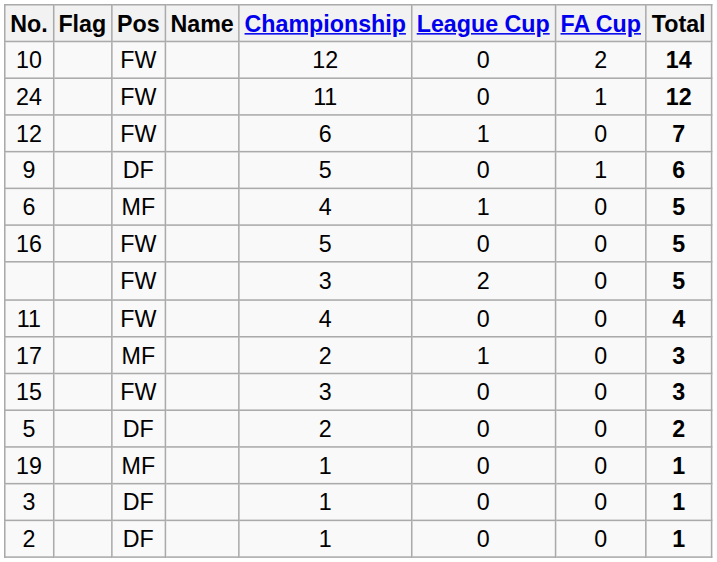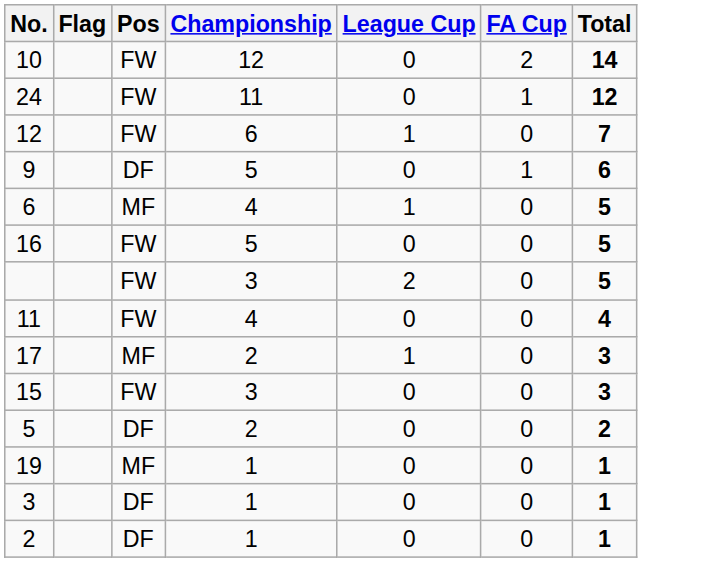 <table class="wikitable sortable" style="text-align:center; font-size:95%;">
 <tr>
 <th>No.</th>
 <th>Flag</th>
 <th>Pos</th>
-<th>Name</th>
 <th><a href='#'>Championship</a></th>
 <th><a href='#'>League Cup</a></th>
 <th><a href='#'>FA Cup</a></th>
 <th>Total</th>
 </tr>
 <tr>
 <td>10</td>
 <td></td>
 <td>FW</td>
-<td></td>
 <td>12</td>
 <td>0</td>
 <td>2</td>
 <td> <strong>14</strong></td>
 </tr>
 <tr>
 <td>24</td>
 <td></td>
 <td>FW</td>
-<td></td>
 <td>11</td>
 <td>0</td>
 <td>1</td>
 <td> <strong>12</strong></td>
 </tr>
 <tr>
 <td>12</td>
 <td></td>
 <td>FW</td>
-<td></td>
 <td>6</td>
 <td>1</td>
 <td>0</td>
 <td> <strong>7</strong></td>
 </tr>
 <tr>
 <td>9</td>
 <td></td>
 <td>DF</td>
-<td></td>
 <td>5</td>
 <td>0</td>
 <td>1</td>
 <td> <strong>6</strong></td>
 </tr>
 <tr>
 <td>6</td>
 <td></td>
 <td>MF</td>
-<td></td>
 <td>4</td>
 <td>1</td>
 <td>0</td>
 <td> <strong>5</strong></td>
 </tr>
 <tr>
 <td>16</td>
 <td></td>
 <td>FW</td>
-<td></td>
 <td>5</td>
 <td>0</td>
 <td>0</td>
 <td> <strong>5</strong></td>
 </tr>
 <tr>
 <td></td>
 <td></td>
 <td>FW</td>
-<td></td>
 <td>3</td>
 <td>2</td>
 <td>0</td>
 <td> <strong>5</strong></td>
 </tr>
 <tr>
 <td>11</td>
 <td></td>
 <td>FW</td>
-<td></td>
 <td>4</td>
 <td>0</td>
 <td>0</td>
 <td> <strong>4</strong></td>
 </tr>
 <tr>
 <td>17</td>
 <td></td>
 <td>MF</td>
-<td></td>
 <td>2</td>
 <td>1</td>
 <td>0</td>
 <td> <strong>3</strong></td>
 </tr>
 <tr>
 <td>15</td>
 <td></td>
 <td>FW</td>
-<td></td>
 <td>3</td>
 <td>0</td>
 <td>0</td>
 <td> <strong>3</strong></td>
 </tr>
 <tr>
 <td>5</td>
 <td></td>
 <td>DF</td>
-<td></td>
 <td>2</td>
 <td>0</td>
 <td>0</td>
 <td> <strong>2</strong></td>
 </tr>
 <tr>
 <td>19</td>
 <td></td>
 <td>MF</td>
-<td></td>
 <td>1</td>
 <td>0</td>
 <td>0</td>
 <td> <strong>1</strong></td>
 </tr>
 <tr>
 <td>3</td>
 <td></td>
 <td>DF</td>
-<td></td>
 <td>1</td>
 <td>0</td>
 <td>0</td>
 <td> <strong>1</strong></td>
 </tr>
 <tr>
 <td>2</td>
 <td></td>
 <td>DF</td>
-<td></td>
 <td>1</td>
 <td>0</td>
 <td>0</td>
 <td> <strong>1</strong></td>
 </tr>
 </table>
